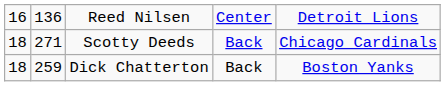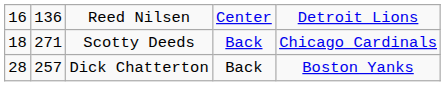 <table class="wikitable" style="text-align:center">
 <tr>
 <td>16</td>
 <td>136</td>
 <td>Reed Nilsen</td>
 <td><a href='#'>Center</a></td>
 <td><a href='#'>Detroit Lions</a></td>
 </tr>
 <tr>
 <td>18</td>
 <td>271</td>
 <td>Scotty Deeds</td>
 <td><a href='#'>Back</a></td>
 <td><a href='#'>Chicago Cardinals</a></td>
 </tr>
 <tr>
-<td>18</td>
-<td>259</td>
+<td>28</td>
+<td>257</td>
 <td>Dick Chatterton</td>
 <td>Back</td>
 <td><a href='#'>Boston Yanks</a></td>
 </tr>
 </table>
